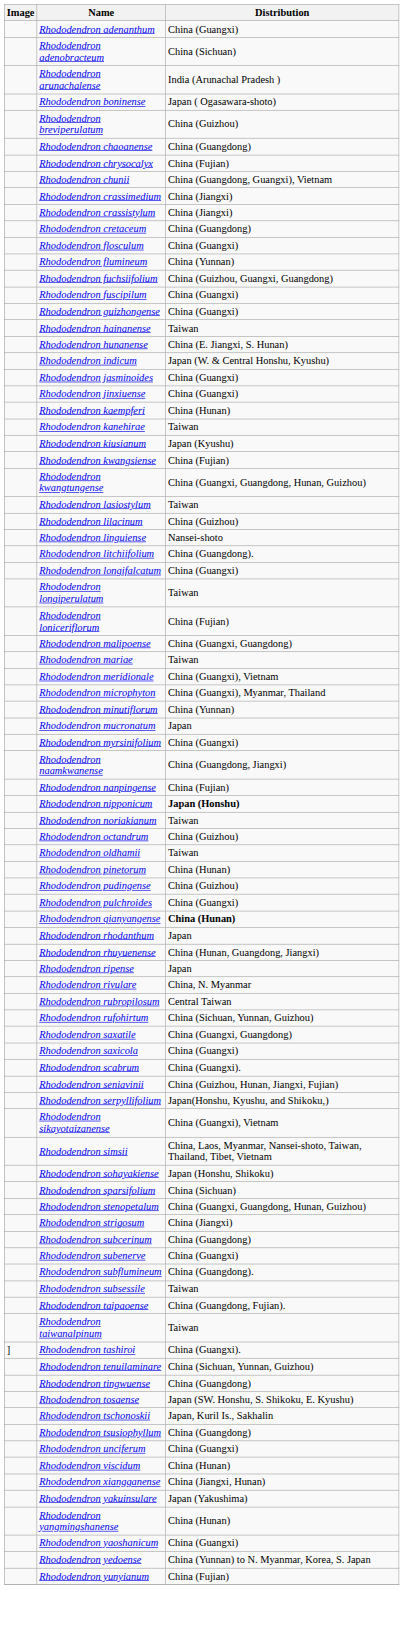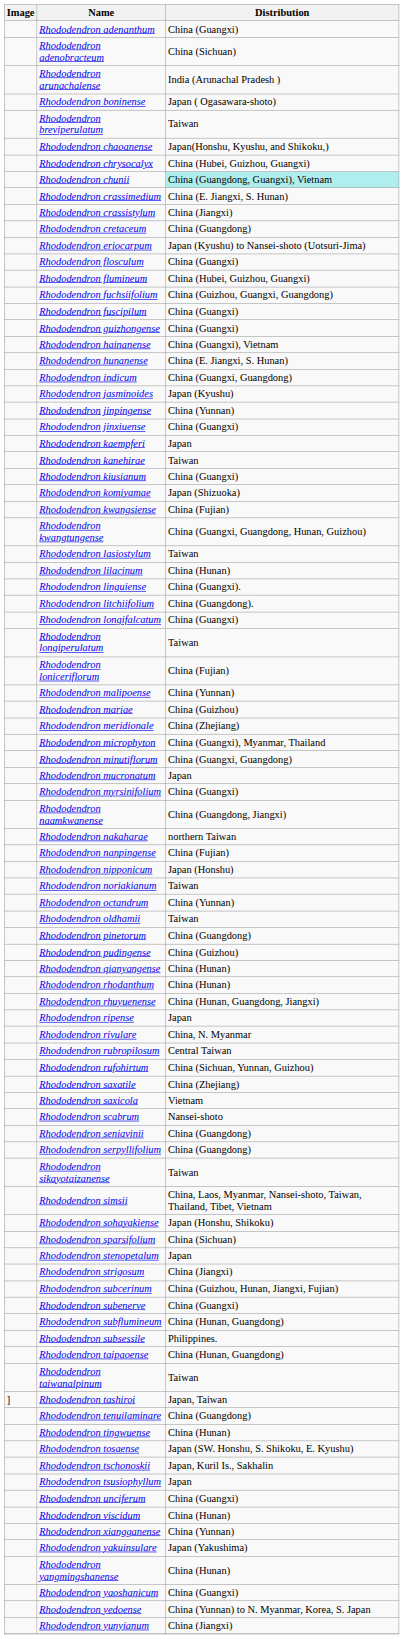 <table class="wikitable collapsible">
 <tr>
 <th>Image</th>
 <th>Name</th>
 <th>Distribution</th>
 </tr>
 <tr>
 <td></td>
 <td><em><a href='#'>Rhododendron adenanthum</a></em> </td>
 <td>China (Guangxi)</td>
 </tr>
 <tr>
 <td></td>
 <td><em><a href='#'>Rhododendron adenobracteum</a></em> </td>
 <td>China (Sichuan)</td>
 </tr>
 <tr>
 <td></td>
 <td><em><a href='#'>Rhododendron arunachalense</a></em> </td>
 <td>India (Arunachal Pradesh )</td>
 </tr>
 <tr>
 <td></td>
 <td><em><a href='#'>Rhododendron boninense</a></em> </td>
 <td>Japan ( Ogasawara-shoto)</td>
 </tr>
 <tr>
 <td></td>
 <td><em><a href='#'>Rhododendron breviperulatum</a></em> </td>
-<td>China (Guizhou)</td>
+<td>Taiwan</td>
 </tr>
 <tr>
 <td></td>
 <td><em><a href='#'>Rhododendron chaoanense</a></em> </td>
-<td>China (Guangdong)</td>
+<td>Japan(Honshu, Kyushu, and Shikoku,)</td>
 </tr>
 <tr>
 <td></td>
 <td><em><a href='#'>Rhododendron chrysocalyx</a></em> </td>
-<td>China (Fujian)</td>
+<td>China (Hubei, Guizhou, Guangxi)</td>
 </tr>
 <tr>
 <td></td>
 <td><em><a href='#'>Rhododendron chunii</a></em> </td>
-<td>China (Guangdong, Guangxi), Vietnam</td>
+<td style="background: paleturquoise;">China (Guangdong, Guangxi), Vietnam</td>
 </tr>
 <tr>
 <td></td>
 <td><em><a href='#'>Rhododendron crassimedium</a></em> </td>
-<td>China (Jiangxi)</td>
+<td>China (E. Jiangxi, S. Hunan)</td>
 </tr>
 <tr>
 <td></td>
 <td><em><a href='#'>Rhododendron crassistylum</a></em> </td>
 <td>China (Jiangxi)</td>
 </tr>
 <tr>
 <td></td>
 <td><em><a href='#'>Rhododendron cretaceum</a></em> </td>
 <td>China (Guangdong)</td>
 </tr>
 <tr>
 <td></td>
+<td><em><a href='#'>Rhododendron eriocarpum</a></em> </td>
+<td>Japan (Kyushu) to Nansei-shoto (Uotsuri-Jima)</td>
+</tr>
+<tr>
+<td></td>
 <td><em><a href='#'>Rhododendron flosculum</a></em> </td>
 <td>China (Guangxi)</td>
 </tr>
 <tr>
 <td></td>
 <td><em><a href='#'>Rhododendron flumineum</a></em> </td>
-<td>China (Yunnan)</td>
+<td>China (Hubei, Guizhou, Guangxi)</td>
 </tr>
 <tr>
 <td></td>
 <td><em><a href='#'>Rhododendron fuchsiifolium</a></em> </td>
 <td>China (Guizhou, Guangxi, Guangdong)</td>
 </tr>
 <tr>
 <td></td>
 <td><em><a href='#'>Rhododendron fuscipilum</a></em> </td>
 <td>China (Guangxi)</td>
 </tr>
 <tr>
 <td></td>
 <td><em><a href='#'>Rhododendron guizhongense</a></em> </td>
 <td>China (Guangxi)</td>
 </tr>
 <tr>
 <td></td>
 <td><em><a href='#'>Rhododendron hainanense</a></em> </td>
-<td>Taiwan</td>
+<td>China (Guangxi), Vietnam</td>
 </tr>
 <tr>
 <td></td>
 <td><em><a href='#'>Rhododendron hunanense</a></em> </td>
 <td>China (E. Jiangxi, S. Hunan)</td>
 </tr>
 <tr>
 <td></td>
 <td><em><a href='#'>Rhododendron indicum</a></em> </td>
-<td>Japan (W. & Central Honshu, Kyushu)</td>
+<td>China (Guangxi, Guangdong)</td>
 </tr>
 <tr>
 <td></td>
 <td><em><a href='#'>Rhododendron jasminoides</a></em> </td>
-<td>China (Guangxi)</td>
+<td>Japan (Kyushu)</td>
+</tr>
+<tr>
+<td></td>
+<td><em><a href='#'>Rhododendron jinpingense</a></em> </td>
+<td>China (Yunnan)</td>
 </tr>
 <tr>
 <td></td>
 <td><em><a href='#'>Rhododendron jinxiuense</a></em> </td>
 <td>China (Guangxi)</td>
 </tr>
 <tr>
 <td></td>
 <td><em><a href='#'>Rhododendron kaempferi</a></em> </td>
-<td>China (Hunan)</td>
+<td>Japan</td>
 </tr>
 <tr>
 <td></td>
 <td><em><a href='#'>Rhododendron kanehirae</a></em> </td>
 <td>Taiwan</td>
 </tr>
 <tr>
 <td></td>
 <td><em><a href='#'>Rhododendron kiusianum</a></em> </td>
-<td>Japan (Kyushu)</td>
+<td>China (Guangxi)</td>
+</tr>
+<tr>
+<td></td>
+<td><em><a href='#'>Rhododendron komiyamae</a></em> </td>
+<td>Japan (Shizuoka)</td>
 </tr>
 <tr>
 <td></td>
 <td><em><a href='#'>Rhododendron kwangsiense</a></em> </td>
 <td>China (Fujian)</td>
 </tr>
 <tr>
 <td></td>
 <td><em><a href='#'>Rhododendron kwangtungense</a></em> </td>
 <td>China (Guangxi, Guangdong, Hunan, Guizhou)</td>
 </tr>
 <tr>
 <td></td>
 <td><em><a href='#'>Rhododendron lasiostylum</a></em> </td>
 <td>Taiwan</td>
 </tr>
 <tr>
 <td></td>
 <td><em><a href='#'>Rhododendron lilacinum</a></em> </td>
-<td>China (Guizhou)</td>
+<td>China (Hunan)</td>
 </tr>
 <tr>
 <td></td>
 <td><em><a href='#'>Rhododendron linguiense</a></em> </td>
-<td>Nansei-shoto</td>
+<td>China (Guangxi).</td>
 </tr>
 <tr>
 <td></td>
 <td><em><a href='#'>Rhododendron litchiifolium</a></em> </td>
 <td>China (Guangdong).</td>
 </tr>
 <tr>
 <td></td>
 <td><em><a href='#'>Rhododendron longifalcatum</a></em> </td>
 <td>China (Guangxi)</td>
 </tr>
 <tr>
 <td></td>
 <td><em><a href='#'>Rhododendron longiperulatum</a></em> </td>
 <td>Taiwan</td>
 </tr>
 <tr>
 <td></td>
 <td><em><a href='#'>Rhododendron loniceriflorum</a></em> </td>
 <td>China (Fujian)</td>
 </tr>
 <tr>
 <td></td>
 <td><em><a href='#'>Rhododendron malipoense</a></em> </td>
-<td>China (Guangxi, Guangdong)</td>
+<td>China (Yunnan)</td>
 </tr>
 <tr>
 <td></td>
 <td><em><a href='#'>Rhododendron mariae</a></em> </td>
-<td>Taiwan</td>
+<td>China (Guizhou)</td>
 </tr>
 <tr>
 <td></td>
 <td><em><a href='#'>Rhododendron meridionale</a></em> </td>
-<td>China (Guangxi), Vietnam</td>
+<td>China (Zhejiang)</td>
 </tr>
 <tr>
 <td></td>
 <td><em><a href='#'>Rhododendron microphyton</a></em> </td>
 <td>China (Guangxi), Myanmar, Thailand</td>
 </tr>
 <tr>
 <td></td>
 <td><em><a href='#'>Rhododendron minutiflorum</a></em> </td>
-<td>China (Yunnan)</td>
+<td>China (Guangxi, Guangdong)</td>
 </tr>
 <tr>
 <td></td>
 <td><em><a href='#'>Rhododendron mucronatum</a></em> </td>
 <td>Japan</td>
 </tr>
 <tr>
 <td></td>
 <td><em><a href='#'>Rhododendron myrsinifolium</a></em> </td>
 <td>China (Guangxi)</td>
 </tr>
 <tr>
 <td></td>
 <td><em><a href='#'>Rhododendron naamkwanense</a></em> </td>
 <td>China (Guangdong, Jiangxi)</td>
 </tr>
 <tr>
 <td></td>
+<td><em><a href='#'>Rhododendron nakaharae</a></em> </td>
+<td>northern Taiwan</td>
+</tr>
+<tr>
+<td></td>
 <td><em><a href='#'>Rhododendron nanpingense</a></em> </td>
 <td>China (Fujian)</td>
 </tr>
 <tr>
 <td></td>
 <td><em><a href='#'>Rhododendron nipponicum</a></em> </td>
-<td><strong>Japan (Honshu)</strong></td>
+<td>Japan (Honshu)</td>
 </tr>
 <tr>
 <td></td>
 <td><em><a href='#'>Rhododendron noriakianum</a></em> </td>
 <td>Taiwan</td>
 </tr>
 <tr>
 <td></td>
 <td><em><a href='#'>Rhododendron octandrum</a></em> </td>
-<td>China (Guizhou)</td>
+<td>China (Yunnan)</td>
 </tr>
 <tr>
 <td></td>
 <td><em><a href='#'>Rhododendron oldhamii</a></em> </td>
 <td>Taiwan</td>
 </tr>
 <tr>
 <td></td>
 <td><em><a href='#'>Rhododendron pinetorum</a></em> </td>
-<td>China (Hunan)</td>
+<td>China (Guangdong)</td>
 </tr>
 <tr>
 <td></td>
 <td><em><a href='#'>Rhododendron pudingense</a></em> </td>
 <td>China (Guizhou)</td>
 </tr>
 <tr>
 <td></td>
-<td><em><a href='#'>Rhododendron pulchroides</a></em> </td>
-<td>China (Guangxi)</td>
-</tr>
-<tr>
-<td></td>
 <td><em><a href='#'>Rhododendron qianyangense</a></em> </td>
-<td><strong>China (Hunan)</strong></td>
+<td>China (Hunan)</td>
 </tr>
 <tr>
 <td></td>
 <td><em><a href='#'>Rhododendron rhodanthum</a></em> </td>
-<td>Japan</td>
+<td>China (Hunan)</td>
 </tr>
 <tr>
 <td></td>
 <td><em><a href='#'>Rhododendron rhuyuenense</a></em> </td>
 <td>China (Hunan, Guangdong, Jiangxi)</td>
 </tr>
 <tr>
 <td></td>
 <td><em><a href='#'>Rhododendron ripense</a></em> </td>
 <td>Japan</td>
 </tr>
 <tr>
 <td></td>
 <td><em><a href='#'>Rhododendron rivulare</a></em> </td>
 <td>China, N. Myanmar</td>
 </tr>
 <tr>
 <td></td>
 <td><em><a href='#'>Rhododendron rubropilosum</a></em> </td>
 <td>Central Taiwan</td>
 </tr>
 <tr>
 <td></td>
 <td><em><a href='#'>Rhododendron rufohirtum</a></em> </td>
 <td>China (Sichuan, Yunnan, Guizhou)</td>
 </tr>
 <tr>
 <td></td>
 <td><em><a href='#'>Rhododendron saxatile</a></em> </td>
-<td>China (Guangxi, Guangdong)</td>
+<td>China (Zhejiang)</td>
 </tr>
 <tr>
 <td></td>
 <td><em><a href='#'>Rhododendron saxicola</a></em> </td>
-<td>China (Guangxi)</td>
+<td>Vietnam</td>
 </tr>
 <tr>
 <td></td>
 <td><em><a href='#'>Rhododendron scabrum</a></em> </td>
-<td>China (Guangxi).</td>
+<td>Nansei-shoto</td>
 </tr>
 <tr>
 <td></td>
 <td><em><a href='#'>Rhododendron seniavinii</a></em> </td>
-<td>China (Guizhou, Hunan, Jiangxi, Fujian)</td>
+<td>China (Guangdong)</td>
 </tr>
 <tr>
 <td></td>
 <td><em><a href='#'>Rhododendron serpyllifolium</a></em> </td>
-<td>Japan(Honshu, Kyushu, and Shikoku,)</td>
+<td>China (Guangdong)</td>
 </tr>
 <tr>
 <td></td>
 <td><em><a href='#'>Rhododendron sikayotaizanense</a></em> </td>
-<td>China (Guangxi), Vietnam</td>
+<td>Taiwan</td>
 </tr>
 <tr>
 <td></td>
 <td><em><a href='#'>Rhododendron simsii</a></em> </td>
 <td>China, Laos, Myanmar, Nansei-shoto, Taiwan, Thailand, Tibet, Vietnam</td>
 </tr>
 <tr>
 <td></td>
 <td><em><a href='#'>Rhododendron sohayakiense</a></em> </td>
 <td>Japan (Honshu, Shikoku)</td>
 </tr>
 <tr>
 <td></td>
 <td><em><a href='#'>Rhododendron sparsifolium</a></em> </td>
 <td>China (Sichuan)</td>
 </tr>
 <tr>
 <td></td>
 <td><em><a href='#'>Rhododendron stenopetalum</a></em> </td>
-<td>China (Guangxi, Guangdong, Hunan, Guizhou)</td>
+<td>Japan</td>
 </tr>
 <tr>
 <td></td>
 <td><em><a href='#'>Rhododendron strigosum</a></em> </td>
 <td>China (Jiangxi)</td>
 </tr>
 <tr>
 <td></td>
 <td><em><a href='#'>Rhododendron subcerinum</a></em> </td>
-<td>China (Guangdong)</td>
+<td>China (Guizhou, Hunan, Jiangxi, Fujian)</td>
 </tr>
 <tr>
 <td></td>
 <td><em><a href='#'>Rhododendron subenerve</a></em> </td>
 <td>China (Guangxi)</td>
 </tr>
 <tr>
 <td></td>
 <td><em><a href='#'>Rhododendron subflumineum</a></em> </td>
-<td>China (Guangdong).</td>
+<td>China (Hunan, Guangdong)</td>
 </tr>
 <tr>
 <td></td>
 <td><em><a href='#'>Rhododendron subsessile</a></em> </td>
-<td>Taiwan</td>
+<td>Philippines.</td>
 </tr>
 <tr>
 <td></td>
 <td><em><a href='#'>Rhododendron taipaoense</a></em> </td>
-<td>China (Guangdong, Fujian).</td>
+<td>China (Hunan, Guangdong)</td>
 </tr>
 <tr>
 <td></td>
 <td><em><a href='#'>Rhododendron taiwanalpinum</a></em> </td>
 <td>Taiwan</td>
 </tr>
 <tr>
 <td>]</td>
 <td><em><a href='#'>Rhododendron tashiroi</a></em> </td>
-<td>China (Guangxi).</td>
+<td>Japan, Taiwan</td>
 </tr>
 <tr>
 <td></td>
 <td><em><a href='#'>Rhododendron tenuilaminare</a></em> </td>
-<td>China (Sichuan, Yunnan, Guizhou)</td>
+<td>China (Guangdong)</td>
 </tr>
 <tr>
 <td></td>
 <td><em><a href='#'>Rhododendron tingwuense</a></em> </td>
-<td>China (Guangdong)</td>
+<td>China (Hunan)</td>
 </tr>
 <tr>
 <td></td>
 <td><em><a href='#'>Rhododendron tosaense</a></em> </td>
 <td>Japan (SW. Honshu, S. Shikoku, E. Kyushu)</td>
 </tr>
 <tr>
 <td></td>
 <td><em><a href='#'>Rhododendron tschonoskii</a></em> </td>
 <td>Japan, Kuril Is., Sakhalin</td>
 </tr>
 <tr>
 <td></td>
 <td><em><a href='#'>Rhododendron tsusiophyllum</a></em> </td>
-<td>China (Guangdong)</td>
+<td>Japan</td>
 </tr>
 <tr>
 <td></td>
 <td><em><a href='#'>Rhododendron unciferum</a></em> </td>
 <td>China (Guangxi)</td>
 </tr>
 <tr>
 <td></td>
 <td><em><a href='#'>Rhododendron viscidum</a></em> </td>
 <td>China (Hunan)</td>
 </tr>
 <tr>
 <td></td>
 <td><em><a href='#'>Rhododendron xiangganense</a></em> </td>
-<td>China (Jiangxi, Hunan)</td>
+<td>China (Yunnan)</td>
 </tr>
 <tr>
 <td></td>
 <td><em><a href='#'>Rhododendron yakuinsulare</a></em> </td>
 <td>Japan (Yakushima)</td>
 </tr>
 <tr>
 <td></td>
 <td><em><a href='#'>Rhododendron yangmingshanense</a></em> </td>
 <td>China (Hunan)</td>
 </tr>
 <tr>
 <td></td>
 <td><em><a href='#'>Rhododendron yaoshanicum</a></em> </td>
 <td>China (Guangxi)</td>
 </tr>
 <tr>
 <td></td>
 <td><em><a href='#'>Rhododendron yedoense</a></em> </td>
 <td>China (Yunnan) to N. Myanmar, Korea, S. Japan</td>
 </tr>
 <tr>
 <td></td>
 <td><em><a href='#'>Rhododendron yunyianum</a></em> </td>
-<td>China (Fujian)</td>
+<td>China (Jiangxi)</td>
 </tr>
 <tr>
 </tr>
 </table>
